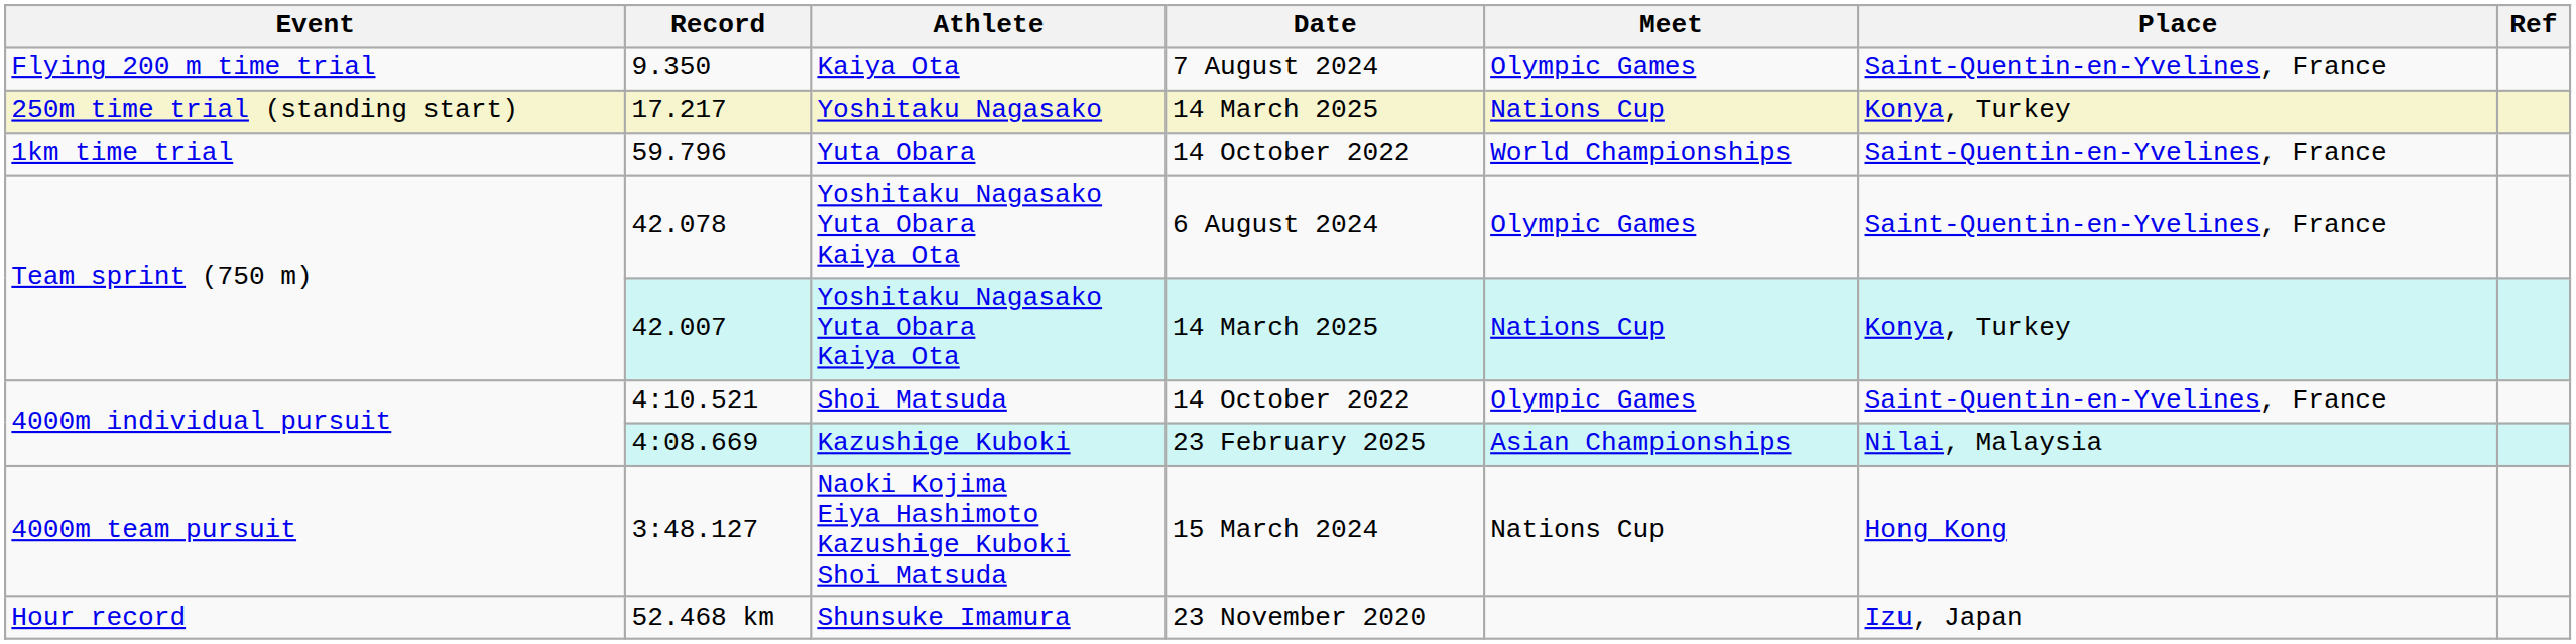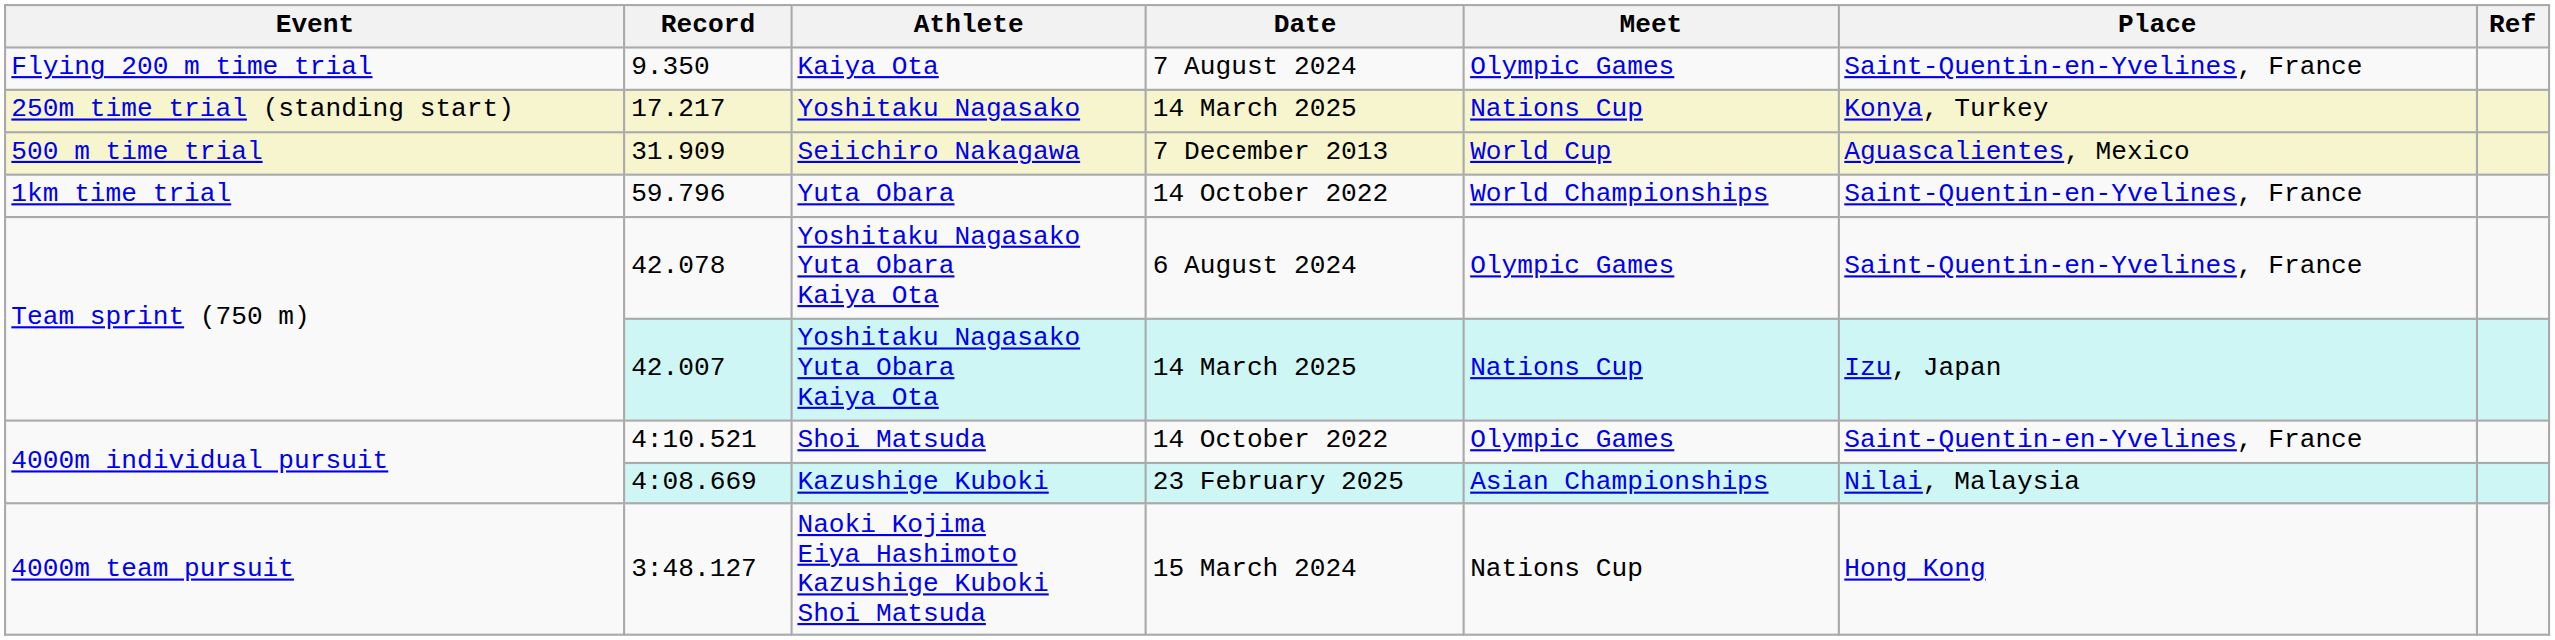 <table class="wikitable" style="font-size:95%; width: 95%;">
 <tr>
 <th>Event</th>
 <th>Record</th>
 <th>Athlete</th>
 <th>Date</th>
 <th>Meet</th>
 <th>Place</th>
 <th>Ref</th>
 </tr>
 <tr>
 <td><a href='#'>Flying 200 m time trial</a></td>
 <td>9.350</td>
 <td><a href='#'>Kaiya Ota</a></td>
 <td>7 August 2024</td>
 <td><a href='#'>Olympic Games</a></td>
 <td><a href='#'>Saint-Quentin-en-Yvelines</a>, France</td>
 <td></td>
 </tr>
 <tr style="background:#f6F5CE;">
 <td><a href='#'>250m time trial</a> (standing start)</td>
 <td>17.217</td>
 <td><a href='#'>Yoshitaku Nagasako</a></td>
 <td>14 March 2025</td>
 <td><a href='#'>Nations Cup</a></td>
 <td><a href='#'>Konya</a>, Turkey</td>
 <td></td>
 </tr>
+<tr style="background:#f6F5CE;">
+<td><a href='#'>500 m time trial</a></td>
+<td>31.909</td>
+<td><a href='#'>Seiichiro Nakagawa</a></td>
+<td>7 December 2013</td>
+<td><a href='#'>World Cup</a></td>
+<td><a href='#'>Aguascalientes</a>, Mexico</td>
+<td></td>
+</tr>
 <tr>
 <td><a href='#'>1km time trial</a></td>
 <td>59.796</td>
 <td><a href='#'>Yuta Obara</a></td>
 <td>14 October 2022</td>
 <td><a href='#'>World Championships</a></td>
 <td><a href='#'>Saint-Quentin-en-Yvelines</a>, France</td>
 <td></td>
 </tr>
 <tr>
 <td rowspan=2><a href='#'>Team sprint</a> (750 m)</td>
 <td>42.078</td>
 <td><a href='#'>Yoshitaku Nagasako</a><br><a href='#'>Yuta Obara</a><br><a href='#'>Kaiya Ota</a></td>
 <td>6 August 2024</td>
 <td><a href='#'>Olympic Games</a></td>
 <td><a href='#'>Saint-Quentin-en-Yvelines</a>, France</td>
 <td></td>
 </tr>
 <tr bgcolor=#CEF6F5>
 <td>42.007</td>
 <td><a href='#'>Yoshitaku Nagasako</a><br><a href='#'>Yuta Obara</a><br><a href='#'>Kaiya Ota</a></td>
 <td>14 March 2025</td>
 <td><a href='#'>Nations Cup</a></td>
-<td><a href='#'>Konya</a>, Turkey</td>
+<td><a href='#'>Izu</a>, Japan</td>
 <td></td>
 </tr>
 <tr>
 <td rowspan=2><a href='#'>4000m individual pursuit</a></td>
 <td>4:10.521</td>
 <td><a href='#'>Shoi Matsuda</a></td>
 <td>14 October 2022</td>
 <td><a href='#'>Olympic Games</a></td>
 <td><a href='#'>Saint-Quentin-en-Yvelines</a>, France</td>
 <td></td>
 </tr>
 <tr style="background:#CEF6F5;">
 <td>4:08.669</td>
 <td><a href='#'>Kazushige Kuboki</a></td>
 <td>23 February 2025</td>
 <td><a href='#'>Asian Championships</a></td>
 <td><a href='#'>Nilai</a>, Malaysia</td>
 <td></td>
 </tr>
 <tr>
 <td><a href='#'>4000m team pursuit</a></td>
 <td>3:48.127</td>
 <td><a href='#'>Naoki Kojima</a><br><a href='#'>Eiya Hashimoto</a><br><a href='#'>Kazushige Kuboki</a><br><a href='#'>Shoi Matsuda</a></td>
 <td>15 March 2024</td>
 <td>Nations Cup</td>
 <td><a href='#'>Hong Kong</a></td>
 <td></td>
 </tr>
-<tr>
-<td><a href='#'>Hour record</a></td>
-<td>52.468 km</td>
-<td><a href='#'>Shunsuke Imamura</a></td>
-<td>23 November 2020</td>
-<td></td>
-<td><a href='#'>Izu</a>, Japan</td>
-<td></td>
-</tr>
 </table>
